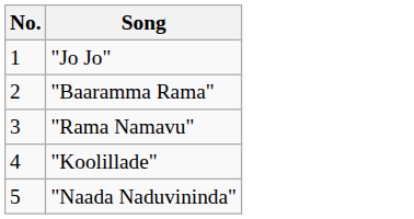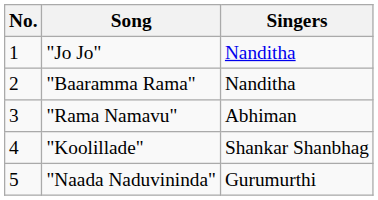 <table class="wikitable" style="font-size:95%;">
 <tr>
 <th>No.</th>
 <th>Song</th>
+<th>Singers</th>
 </tr>
 <tr>
 <td>1</td>
 <td>"Jo Jo"</td>
+<td><a href='#'>Nanditha</a></td>
 </tr>
 <tr>
 <td>2</td>
 <td>"Baaramma Rama"</td>
+<td>Nanditha</td>
 </tr>
 <tr>
 <td>3</td>
 <td>"Rama Namavu"</td>
+<td>Abhiman</td>
 </tr>
 <tr>
 <td>4</td>
 <td>"Koolillade"</td>
+<td>Shankar Shanbhag</td>
 </tr>
 <tr>
 <td>5</td>
 <td>"Naada Naduvininda"</td>
+<td>Gurumurthi</td>
 </tr>
 </table>
